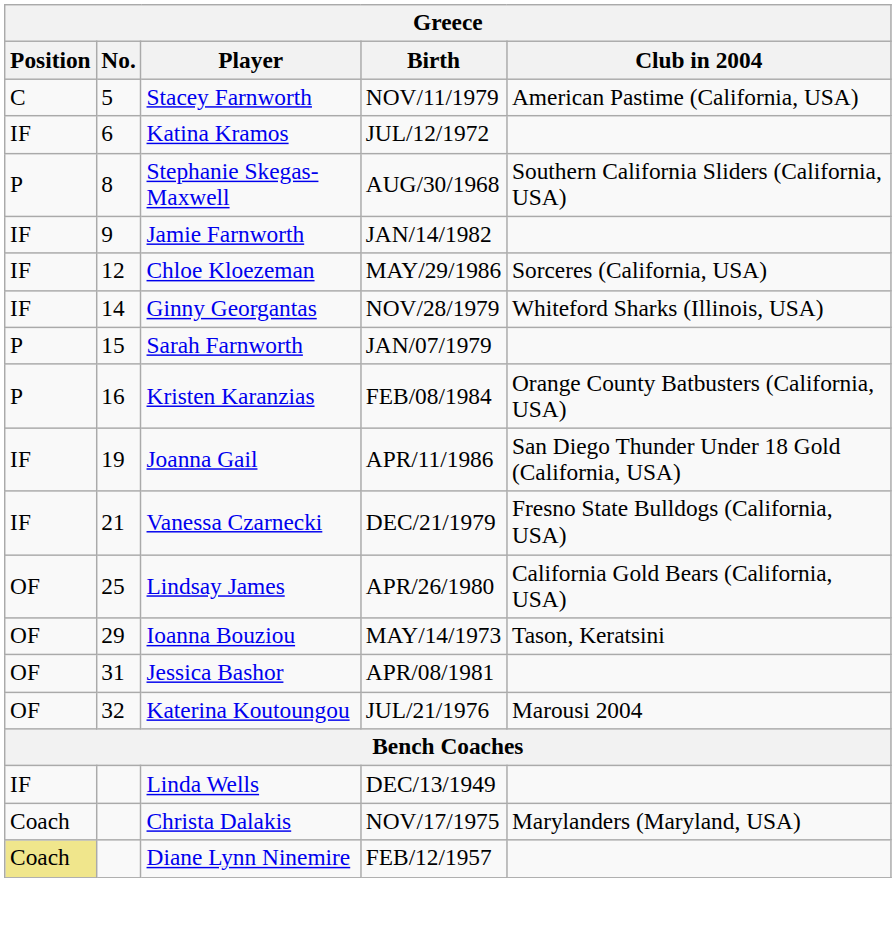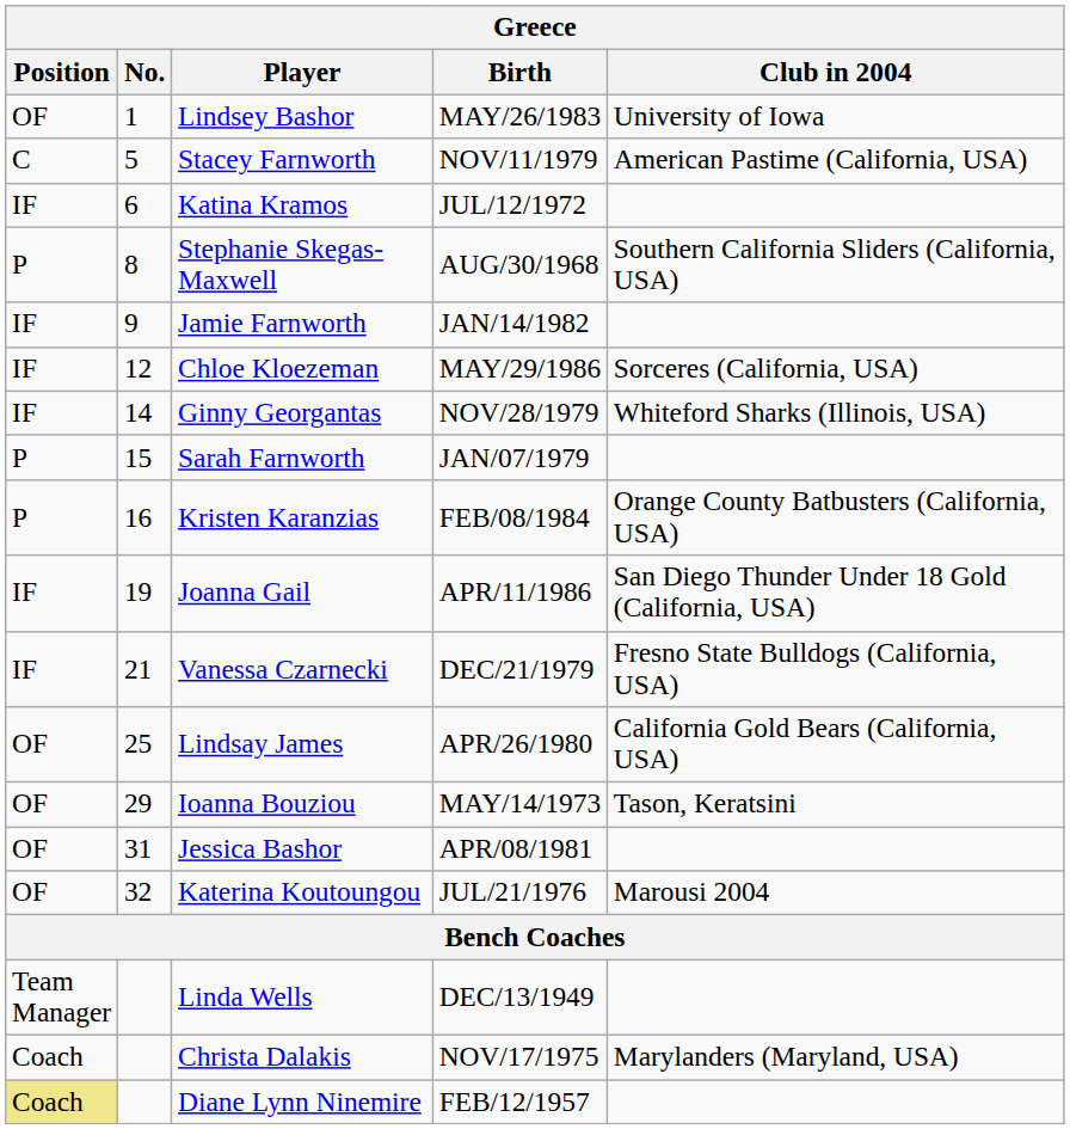 <table class="wikitable">
 <tr>
 <th colspan=5>Greece</th>
 </tr>
 <tr>
 <th>Position</th>
 <th>No.</th>
 <th>Player</th>
 <th>Birth</th>
 <th>Club in 2004</th>
+</tr>
+<tr>
+<td>OF</td>
+<td>1</td>
+<td><a href='#'>Lindsey Bashor</a></td>
+<td>MAY/26/1983</td>
+<td>University of Iowa</td>
 </tr>
 <tr>
 <td>C</td>
 <td>5</td>
 <td><a href='#'>Stacey Farnworth</a></td>
 <td>NOV/11/1979</td>
 <td>American Pastime (California, USA)</td>
 </tr>
 <tr>
 <td>IF</td>
 <td>6</td>
 <td><a href='#'>Katina Kramos</a></td>
 <td>JUL/12/1972</td>
 <td></td>
 </tr>
 <tr>
 <td>P</td>
 <td>8</td>
 <td><a href='#'>Stephanie Skegas-Maxwell</a></td>
 <td>AUG/30/1968</td>
 <td>Southern California Sliders (California, USA)</td>
 </tr>
 <tr>
 <td>IF</td>
 <td>9</td>
 <td><a href='#'>Jamie Farnworth</a></td>
 <td>JAN/14/1982</td>
 <td></td>
 </tr>
 <tr>
 <td>IF</td>
 <td>12</td>
 <td><a href='#'>Chloe Kloezeman</a></td>
 <td>MAY/29/1986</td>
 <td>Sorceres (California, USA)</td>
 </tr>
 <tr>
 <td>IF</td>
 <td>14</td>
 <td><a href='#'>Ginny Georgantas</a></td>
 <td>NOV/28/1979</td>
 <td>Whiteford Sharks (Illinois, USA)</td>
 </tr>
 <tr>
 <td>P</td>
 <td>15</td>
 <td><a href='#'>Sarah Farnworth</a></td>
 <td>JAN/07/1979</td>
 <td></td>
 </tr>
 <tr>
 <td>P</td>
 <td>16</td>
 <td><a href='#'>Kristen Karanzias</a></td>
 <td>FEB/08/1984</td>
 <td>Orange County Batbusters (California, USA)</td>
 </tr>
 <tr>
 <td>IF</td>
 <td>19</td>
 <td><a href='#'>Joanna Gail</a></td>
 <td>APR/11/1986</td>
 <td>San Diego Thunder Under 18 Gold (California, USA)</td>
 </tr>
 <tr>
 <td>IF</td>
 <td>21</td>
 <td><a href='#'>Vanessa Czarnecki</a></td>
 <td>DEC/21/1979</td>
 <td>Fresno State Bulldogs (California, USA)</td>
 </tr>
 <tr>
 <td>OF</td>
 <td>25</td>
 <td><a href='#'>Lindsay James</a></td>
 <td>APR/26/1980</td>
 <td>California Gold Bears (California, USA)</td>
 </tr>
 <tr>
 <td>OF</td>
 <td>29</td>
 <td><a href='#'>Ioanna Bouziou</a></td>
 <td>MAY/14/1973</td>
 <td>Tason, Keratsini</td>
 </tr>
 <tr>
 <td>OF</td>
 <td>31</td>
 <td><a href='#'>Jessica Bashor</a></td>
 <td>APR/08/1981</td>
 <td></td>
 </tr>
 <tr>
 <td>OF</td>
 <td>32</td>
 <td><a href='#'>Katerina Koutoungou</a></td>
 <td>JUL/21/1976</td>
 <td>Marousi 2004</td>
 </tr>
 <tr>
 <th colspan=5 bgcolor=#efefef>Bench Coaches</th>
 </tr>
 <tr>
-<td>IF</td>
+<td>Team<br> Manager</td>
 <td></td>
 <td><a href='#'>Linda Wells</a></td>
 <td>DEC/13/1949</td>
 <td></td>
 </tr>
 <tr>
 <td>Coach</td>
 <td></td>
 <td><a href='#'>Christa Dalakis</a></td>
 <td>NOV/17/1975</td>
 <td>Marylanders (Maryland, USA)</td>
 </tr>
 <tr>
 <td style="background: khaki;">Coach</td>
 <td></td>
 <td><a href='#'>Diane Lynn Ninemire</a></td>
 <td>FEB/12/1957</td>
 <td></td>
 </tr>
 </table>
